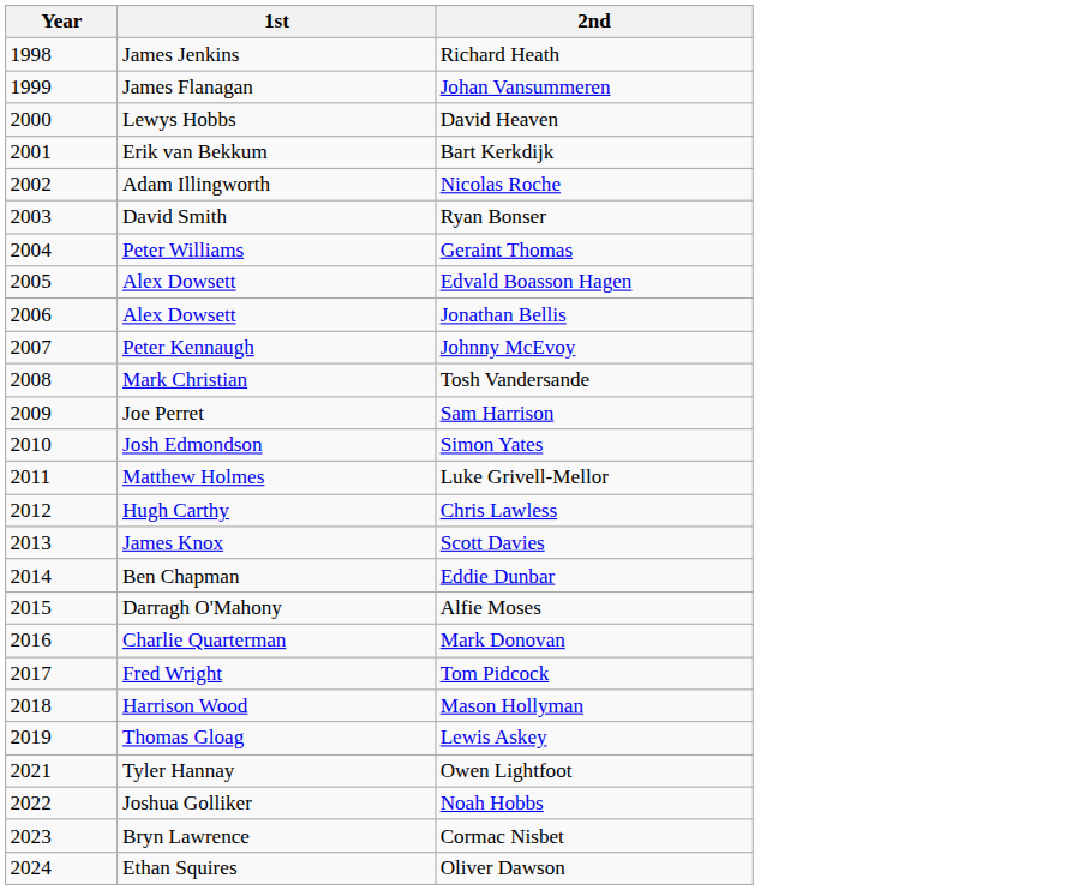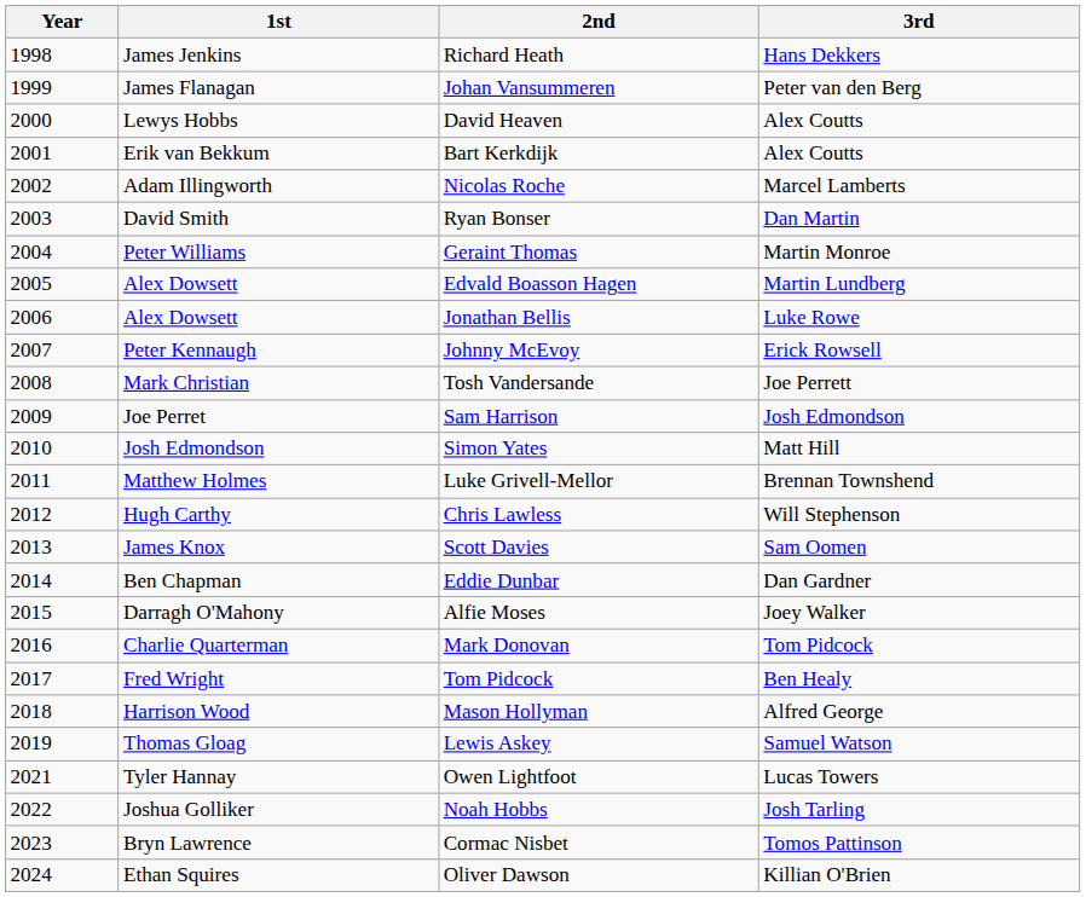 <table class="wikitable">
 <tr>
 <th style="width:5em;">Year</th>
 <th style="width:15em;">1st</th>
 <th style="width:15em;">2nd</th>
+<th style="width:15em;">3rd</th>
 </tr>
 <tr>
 <td>1998</td>
 <td> James Jenkins</td>
 <td> Richard Heath</td>
+<td> <a href='#'>Hans Dekkers</a></td>
 </tr>
 <tr>
 <td>1999</td>
 <td> James Flanagan</td>
 <td> <a href='#'>Johan Vansummeren</a></td>
+<td> Peter van den Berg</td>
 </tr>
 <tr>
 <td>2000</td>
 <td> Lewys Hobbs</td>
 <td> David Heaven</td>
+<td> Alex Coutts</td>
 </tr>
 <tr>
 <td>2001</td>
 <td> Erik van Bekkum</td>
 <td> Bart Kerkdijk</td>
+<td> Alex Coutts</td>
 </tr>
 <tr>
 <td>2002</td>
 <td> Adam Illingworth</td>
 <td> <a href='#'>Nicolas Roche</a></td>
+<td> Marcel Lamberts</td>
 </tr>
 <tr>
 <td>2003</td>
 <td> David Smith</td>
 <td> Ryan Bonser</td>
+<td> <a href='#'>Dan Martin</a></td>
 </tr>
 <tr>
 <td>2004</td>
 <td> <a href='#'>Peter Williams</a></td>
 <td> <a href='#'>Geraint Thomas</a></td>
+<td> Martin Monroe</td>
 </tr>
 <tr>
 <td>2005</td>
 <td> <a href='#'>Alex Dowsett</a></td>
 <td> <a href='#'>Edvald Boasson Hagen</a></td>
+<td> <a href='#'>Martin Lundberg</a></td>
 </tr>
 <tr>
 <td>2006</td>
 <td> <a href='#'>Alex Dowsett</a></td>
 <td> <a href='#'>Jonathan Bellis</a></td>
+<td> <a href='#'>Luke Rowe</a></td>
 </tr>
 <tr>
 <td>2007</td>
 <td> <a href='#'>Peter Kennaugh</a></td>
 <td> <a href='#'>Johnny McEvoy</a></td>
+<td> <a href='#'>Erick Rowsell</a></td>
 </tr>
 <tr>
 <td>2008</td>
 <td> <a href='#'>Mark Christian</a></td>
 <td> Tosh Vandersande</td>
+<td> Joe Perrett</td>
 </tr>
 <tr>
 <td>2009</td>
 <td> Joe Perret</td>
 <td> <a href='#'>Sam Harrison</a></td>
+<td> <a href='#'>Josh Edmondson</a></td>
 </tr>
 <tr>
 <td>2010</td>
 <td> <a href='#'>Josh Edmondson</a></td>
 <td> <a href='#'>Simon Yates</a></td>
+<td> Matt Hill</td>
 </tr>
 <tr>
 <td>2011</td>
 <td> <a href='#'>Matthew Holmes</a></td>
 <td> Luke Grivell-Mellor</td>
+<td> Brennan Townshend</td>
 </tr>
 <tr>
 <td>2012</td>
 <td> <a href='#'>Hugh Carthy</a></td>
 <td> <a href='#'>Chris Lawless</a></td>
+<td> Will Stephenson</td>
 </tr>
 <tr>
 <td>2013</td>
 <td> <a href='#'>James Knox</a></td>
 <td> <a href='#'>Scott Davies</a></td>
+<td> <a href='#'>Sam Oomen</a></td>
 </tr>
 <tr>
 <td>2014</td>
 <td> Ben Chapman</td>
 <td> <a href='#'>Eddie Dunbar</a></td>
+<td> Dan Gardner</td>
 </tr>
 <tr>
 <td>2015</td>
 <td> Darragh O'Mahony</td>
 <td> Alfie Moses</td>
+<td> Joey Walker</td>
 </tr>
 <tr>
 <td>2016</td>
 <td> <a href='#'>Charlie Quarterman</a></td>
 <td> <a href='#'>Mark Donovan</a></td>
+<td> <a href='#'>Tom Pidcock</a></td>
 </tr>
 <tr>
 <td>2017</td>
 <td> <a href='#'>Fred Wright</a></td>
 <td> <a href='#'>Tom Pidcock</a></td>
+<td> <a href='#'>Ben Healy</a></td>
 </tr>
 <tr>
 <td>2018</td>
 <td> <a href='#'>Harrison Wood</a></td>
 <td> <a href='#'>Mason Hollyman</a></td>
+<td> Alfred George</td>
 </tr>
 <tr>
 <td>2019</td>
 <td> <a href='#'>Thomas Gloag</a></td>
 <td> <a href='#'>Lewis Askey</a></td>
+<td> <a href='#'>Samuel Watson</a></td>
 </tr>
 <tr>
 <td>2021</td>
 <td> Tyler Hannay</td>
 <td> Owen Lightfoot</td>
+<td> Lucas Towers</td>
 </tr>
 <tr>
 <td>2022</td>
 <td> Joshua Golliker</td>
 <td> <a href='#'>Noah Hobbs</a></td>
+<td> <a href='#'>Josh Tarling</a></td>
 </tr>
 <tr>
 <td>2023</td>
 <td> Bryn Lawrence</td>
 <td> Cormac Nisbet</td>
+<td> <a href='#'>Tomos Pattinson</a></td>
 </tr>
 <tr>
 <td>2024</td>
 <td> Ethan Squires</td>
 <td> Oliver Dawson</td>
+<td> Killian O'Brien</td>
 </tr>
 </table>
